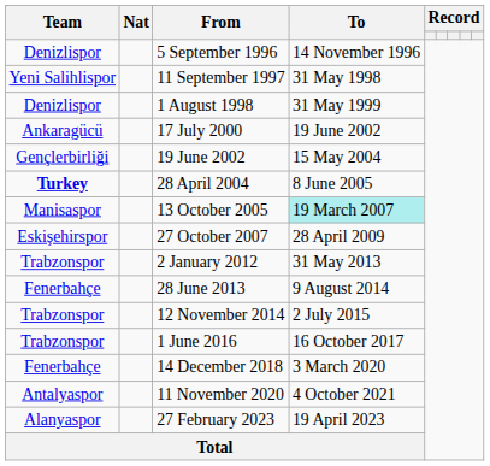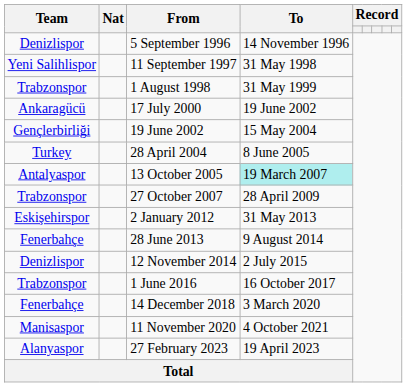 <table class="wikitable" style="text-align: center">
 <tr>
 <th rowspan="2">Team</th>
 <th rowspan="2">Nat</th>
 <th rowspan="2">From</th>
 <th rowspan="2">To</th>
 <th colspan="8">Record</th>
 </tr>
 <tr>
 <th></th>
 <th></th>
 <th></th>
 <th></th>
 <th></th>
 </tr>
 <tr>
 <td align=center><a href='#'>Denizlispor</a></td>
 <td></td>
 <td align="left">5 September 1996</td>
 <td align="left">14 November 1996<br></td>
 </tr>
 <tr>
 <td align=center><a href='#'>Yeni Salihlispor</a></td>
 <td></td>
 <td align="left">11 September 1997</td>
 <td align="left">31 May 1998<br></td>
 </tr>
 <tr>
-<td align=center><a href='#'>Denizlispor</a></td>
+<td align=center><a href='#'>Trabzonspor</a></td>
 <td></td>
 <td align="left">1 August 1998</td>
 <td align="left">31 May 1999<br></td>
 </tr>
 <tr>
 <td align=center><a href='#'>Ankaragücü</a></td>
 <td></td>
 <td align="left">17 July 2000</td>
 <td align="left">19 June 2002<br></td>
 </tr>
 <tr>
 <td align=center><a href='#'>Gençlerbirliği</a></td>
 <td></td>
 <td align="left">19 June 2002</td>
 <td align="left">15 May 2004<br></td>
 </tr>
 <tr>
-<td align=center><strong><a href='#'>Turkey</a></strong></td>
+<td align=center><a href='#'>Turkey</a></td>
 <td></td>
 <td align="left">28 April 2004</td>
 <td align="left">8 June 2005<br></td>
 </tr>
 <tr>
-<td align=center><a href='#'>Manisaspor</a></td>
+<td align=center><a href='#'>Antalyaspor</a></td>
 <td></td>
 <td align="left">13 October 2005</td>
 <td align="left" style="background: paleturquoise;">19 March 2007<br></td>
 </tr>
 <tr>
-<td align=center><a href='#'>Eskişehirspor</a></td>
+<td align=center><a href='#'>Trabzonspor</a></td>
 <td></td>
 <td align="left">27 October 2007</td>
 <td align="left">28 April 2009<br></td>
 </tr>
 <tr>
-<td align=center><a href='#'>Trabzonspor</a></td>
+<td align=center><a href='#'>Eskişehirspor</a></td>
 <td></td>
 <td align="left">2 January 2012</td>
 <td align="left">31 May 2013<br></td>
 </tr>
 <tr>
 <td align=center><a href='#'>Fenerbahçe</a></td>
 <td></td>
 <td align="left">28 June 2013</td>
 <td align="left">9 August 2014<br></td>
 </tr>
 <tr>
-<td align=center><a href='#'>Trabzonspor</a></td>
+<td align=center><a href='#'>Denizlispor</a></td>
 <td></td>
 <td align="left">12 November 2014</td>
 <td align="left">2 July 2015<br></td>
 </tr>
 <tr>
 <td align=center><a href='#'>Trabzonspor</a></td>
 <td></td>
 <td align="left">1 June 2016</td>
 <td align="left">16 October 2017<br></td>
 </tr>
 <tr>
 <td align=center><a href='#'>Fenerbahçe</a></td>
 <td></td>
 <td align="left">14 December 2018</td>
 <td align="left">3 March 2020<br></td>
 </tr>
 <tr>
-<td align=center><a href='#'>Antalyaspor</a></td>
+<td align=center><a href='#'>Manisaspor</a></td>
 <td></td>
 <td align="left">11 November 2020</td>
 <td align="left">4 October 2021<br></td>
 </tr>
 <tr>
 <td align=center><a href='#'>Alanyaspor</a></td>
 <td></td>
 <td align="left">27 February 2023</td>
 <td align="left">19 April 2023<br></td>
 </tr>
 <tr>
 <th colspan="4">Total<br></th>
 </tr>
 </table>
